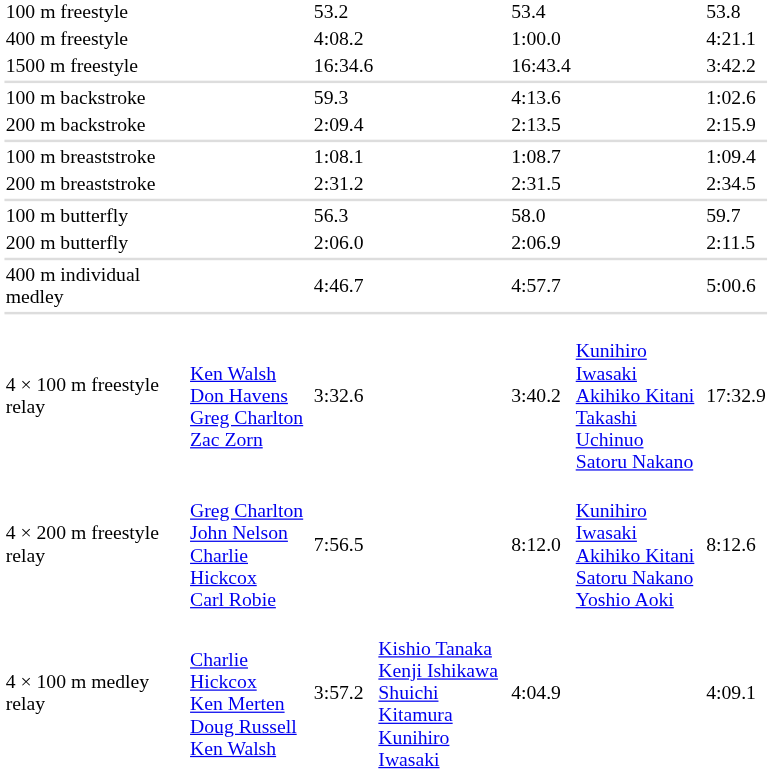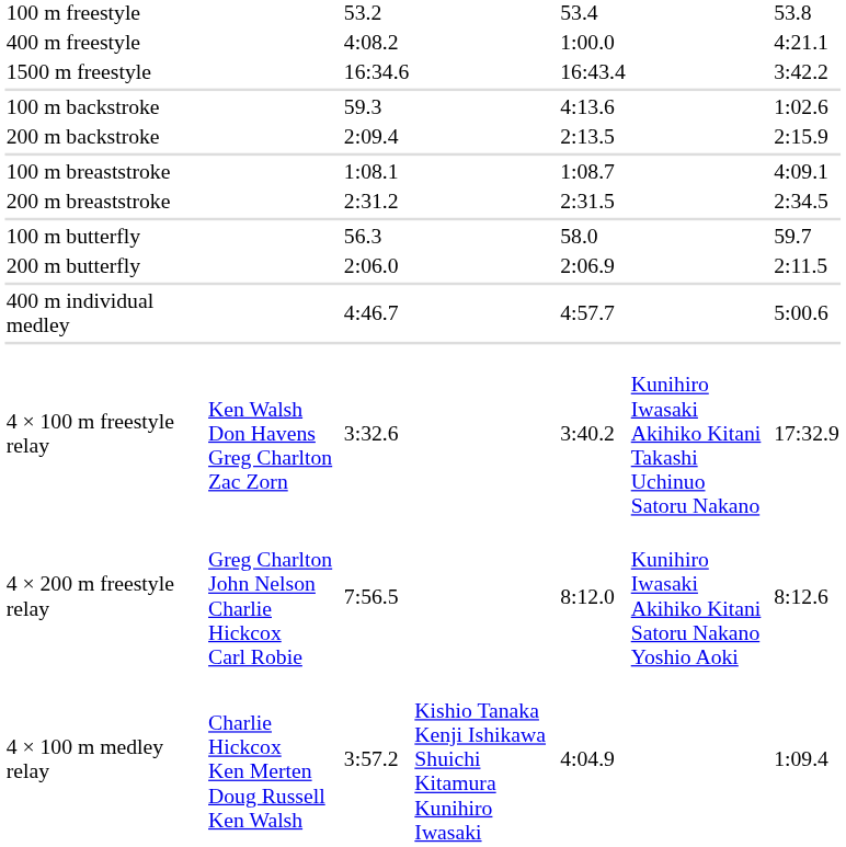 <table>
 <tr>
 <td>100 m freestyle<br></td>
 <td></td>
 <td>53.2</td>
 <td></td>
 <td>53.4</td>
 <td></td>
 <td>53.8</td>
 </tr>
 <tr>
 <td>400 m freestyle<br></td>
 <td></td>
 <td>4:08.2</td>
 <td></td>
 <td>1:00.0</td>
 <td></td>
 <td>4:21.1</td>
 </tr>
 <tr>
 <td>1500 m freestyle<br></td>
 <td></td>
 <td>16:34.6</td>
 <td></td>
 <td>16:43.4</td>
 <td></td>
 <td>3:42.2</td>
 </tr>
 <tr bgcolor=#DDDDDD>
 <td colspan=7></td>
 </tr>
 <tr>
 <td>100 m backstroke<br></td>
 <td></td>
 <td>59.3</td>
 <td></td>
 <td>4:13.6</td>
 <td></td>
 <td>1:02.6</td>
 </tr>
 <tr>
 <td>200 m backstroke<br></td>
 <td></td>
 <td>2:09.4</td>
 <td></td>
 <td>2:13.5</td>
 <td></td>
 <td>2:15.9</td>
 </tr>
 <tr bgcolor=#DDDDDD>
 <td colspan=7></td>
 </tr>
 <tr>
 <td>100 m breaststroke<br></td>
 <td></td>
 <td>1:08.1</td>
 <td></td>
 <td>1:08.7</td>
 <td></td>
-<td>1:09.4</td>
+<td>4:09.1</td>
 </tr>
 <tr>
 <td>200 m breaststroke<br></td>
 <td></td>
 <td>2:31.2</td>
 <td></td>
 <td>2:31.5</td>
 <td></td>
 <td>2:34.5</td>
 </tr>
 <tr bgcolor=#DDDDDD>
 <td colspan=7></td>
 </tr>
 <tr>
 <td>100 m butterfly<br></td>
 <td></td>
 <td>56.3</td>
 <td></td>
 <td>58.0</td>
 <td></td>
 <td>59.7</td>
 </tr>
 <tr>
 <td>200 m butterfly<br></td>
 <td></td>
 <td>2:06.0</td>
 <td></td>
 <td>2:06.9</td>
 <td></td>
 <td>2:11.5</td>
 </tr>
 <tr bgcolor=#DDDDDD>
 <td colspan=7></td>
 </tr>
 <tr>
 <td>400 m individual medley<br></td>
 <td></td>
 <td>4:46.7</td>
 <td></td>
 <td>4:57.7</td>
 <td></td>
 <td>5:00.6</td>
 </tr>
 <tr bgcolor=#DDDDDD>
 <td colspan=7></td>
 </tr>
 <tr>
 <td>4 × 100 m freestyle relay<br></td>
 <td><br><a href='#'>Ken Walsh</a><br><a href='#'>Don Havens</a><br><a href='#'>Greg Charlton</a><br><a href='#'>Zac Zorn</a></td>
 <td>3:32.6</td>
 <td></td>
 <td>3:40.2</td>
 <td><br><a href='#'>Kunihiro Iwasaki</a><br><a href='#'>Akihiko Kitani</a><br><a href='#'>Takashi Uchinuo</a><br><a href='#'>Satoru Nakano</a></td>
 <td>17:32.9</td>
 </tr>
 <tr>
 <td>4 × 200 m freestyle relay<br></td>
 <td><br><a href='#'>Greg Charlton</a><br><a href='#'>John Nelson</a><br><a href='#'>Charlie Hickcox</a><br><a href='#'>Carl Robie</a></td>
 <td>7:56.5</td>
 <td></td>
 <td>8:12.0</td>
 <td><br><a href='#'>Kunihiro Iwasaki</a><br><a href='#'>Akihiko Kitani</a><br><a href='#'>Satoru Nakano</a><br><a href='#'>Yoshio Aoki</a></td>
 <td>8:12.6</td>
 </tr>
 <tr>
 <td>4 × 100 m medley relay<br></td>
 <td><br><a href='#'>Charlie Hickcox</a><br><a href='#'>Ken Merten</a><br><a href='#'>Doug Russell</a><br><a href='#'>Ken Walsh</a></td>
 <td>3:57.2</td>
 <td><br><a href='#'>Kishio Tanaka</a><br><a href='#'>Kenji Ishikawa</a><br><a href='#'>Shuichi Kitamura</a><br><a href='#'>Kunihiro Iwasaki</a></td>
 <td>4:04.9</td>
 <td></td>
-<td>4:09.1</td>
+<td>1:09.4</td>
 </tr>
 </table>
